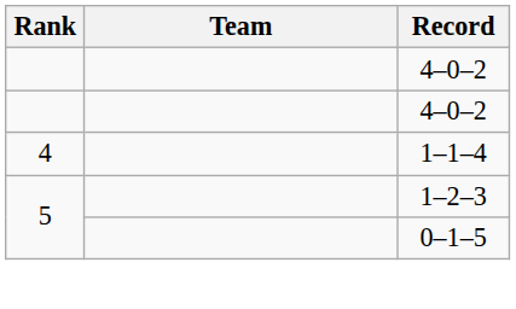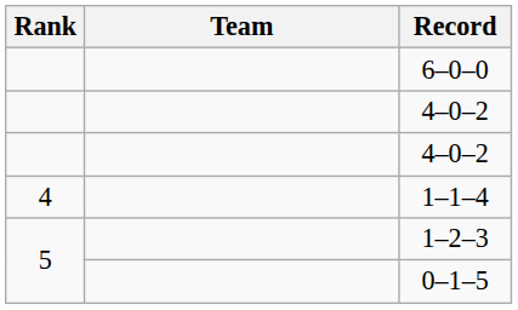 <table class="wikitable">
 <tr>
 <th width=40>Rank</th>
 <th width=180>Team</th>
 <th width=60>Record</th>
+</tr>
+<tr>
+<td align=center></td>
+<td align="left"></td>
+<td align=center>6–0–0</td>
 </tr>
 <tr>
 <td align=center></td>
 <td align="left"></td>
 <td align=center>4–0–2</td>
 </tr>
 <tr>
 <td align=center></td>
 <td align="left"></td>
 <td align=center>4–0–2</td>
 </tr>
 <tr>
 <td align=center>4</td>
 <td align="left"></td>
 <td align=center>1–1–4</td>
 </tr>
 <tr>
 <td align=center rowspan=2>5</td>
 <td align="left"></td>
 <td align=center>1–2–3</td>
 </tr>
 <tr>
 <td align="left"></td>
 <td align=center>0–1–5</td>
 </tr>
 </table>
